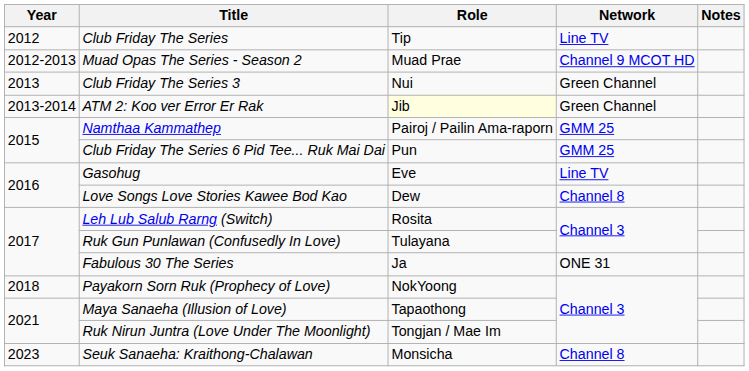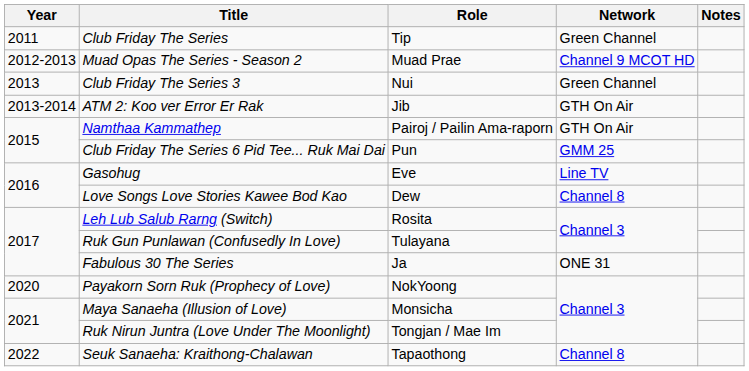 <table class="wikitable sortable">
 <tr>
 <th>Year</th>
 <th>Title</th>
 <th>Role</th>
 <th>Network</th>
 <th class="unsortable">Notes</th>
 </tr>
 <tr>
-<td>2012</td>
+<td>2011</td>
 <td><em>Club Friday The Series</em></td>
 <td>Tip</td>
-<td><a href='#'>Line TV</a></td>
+<td>Green Channel</td>
 <td></td>
 </tr>
 <tr>
 <td>2012-2013</td>
 <td><em>Muad Opas The Series - Season 2</em></td>
 <td>Muad Prae</td>
 <td><a href='#'>Channel 9 MCOT HD</a></td>
 <td></td>
 </tr>
 <tr>
 <td>2013</td>
 <td><em>Club Friday The Series 3</em></td>
 <td>Nui</td>
 <td>Green Channel</td>
 <td></td>
 </tr>
 <tr>
 <td>2013-2014</td>
 <td><em>ATM 2: Koo ver Error Er Rak</em></td>
-<td style="background: lightyellow;">Jib</td>
-<td>Green Channel</td>
+<td>Jib</td>
+<td>GTH On Air</td>
 <td></td>
 </tr>
 <tr>
 <td rowspan = "2">2015</td>
 <td><em><a href='#'>Namthaa Kammathep</a></em></td>
 <td>Pairoj / Pailin Ama-raporn</td>
-<td><a href='#'>GMM 25</a></td>
+<td>GTH On Air</td>
 <td></td>
 </tr>
 <tr>
 <td><em>Club Friday The Series 6 Pid Tee... Ruk Mai Dai</em></td>
 <td>Pun</td>
 <td><a href='#'>GMM 25</a></td>
 <td></td>
 </tr>
 <tr>
 <td rowspan = "2">2016</td>
 <td><em>Gasohug</em></td>
 <td>Eve</td>
 <td><a href='#'>Line TV</a></td>
 <td></td>
 </tr>
 <tr>
 <td><em>Love Songs Love Stories Kawee Bod Kao</em></td>
 <td>Dew</td>
 <td><a href='#'>Channel 8</a></td>
 <td></td>
 </tr>
 <tr>
 <td rowspan = "3">2017</td>
 <td><em><a href='#'>Leh Lub Salub Rarng</a> (Switch)</em></td>
 <td>Rosita</td>
 <td rowspan = "2"><a href='#'>Channel 3</a></td>
 <td></td>
 </tr>
 <tr>
 <td><em>Ruk Gun Punlawan (Confusedly In Love)</em></td>
 <td>Tulayana</td>
 <td></td>
 </tr>
 <tr>
 <td><em>Fabulous 30 The Series</em></td>
 <td>Ja</td>
 <td>ONE 31</td>
 <td></td>
 </tr>
 <tr>
-<td>2018</td>
+<td>2020</td>
 <td><em>Payakorn Sorn Ruk (Prophecy of Love)</em></td>
 <td>NokYoong</td>
 <td rowspan = "3"><a href='#'>Channel 3</a></td>
 <td></td>
 </tr>
 <tr>
 <td rowspan = "2">2021</td>
 <td><em>Maya Sanaeha (Illusion of Love)</em></td>
-<td>Tapaothong</td>
+<td>Monsicha</td>
 <td></td>
 </tr>
 <tr>
 <td><em>Ruk Nirun Juntra (Love Under The Moonlight)</em></td>
 <td>Tongjan / Mae Im</td>
 <td></td>
 </tr>
 <tr>
-<td>2023</td>
+<td>2022</td>
 <td><em>Seuk Sanaeha: Kraithong-Chalawan</em></td>
-<td>Monsicha</td>
+<td>Tapaothong</td>
 <td><a href='#'>Channel 8</a></td>
 <td></td>
 </tr>
 </table>
